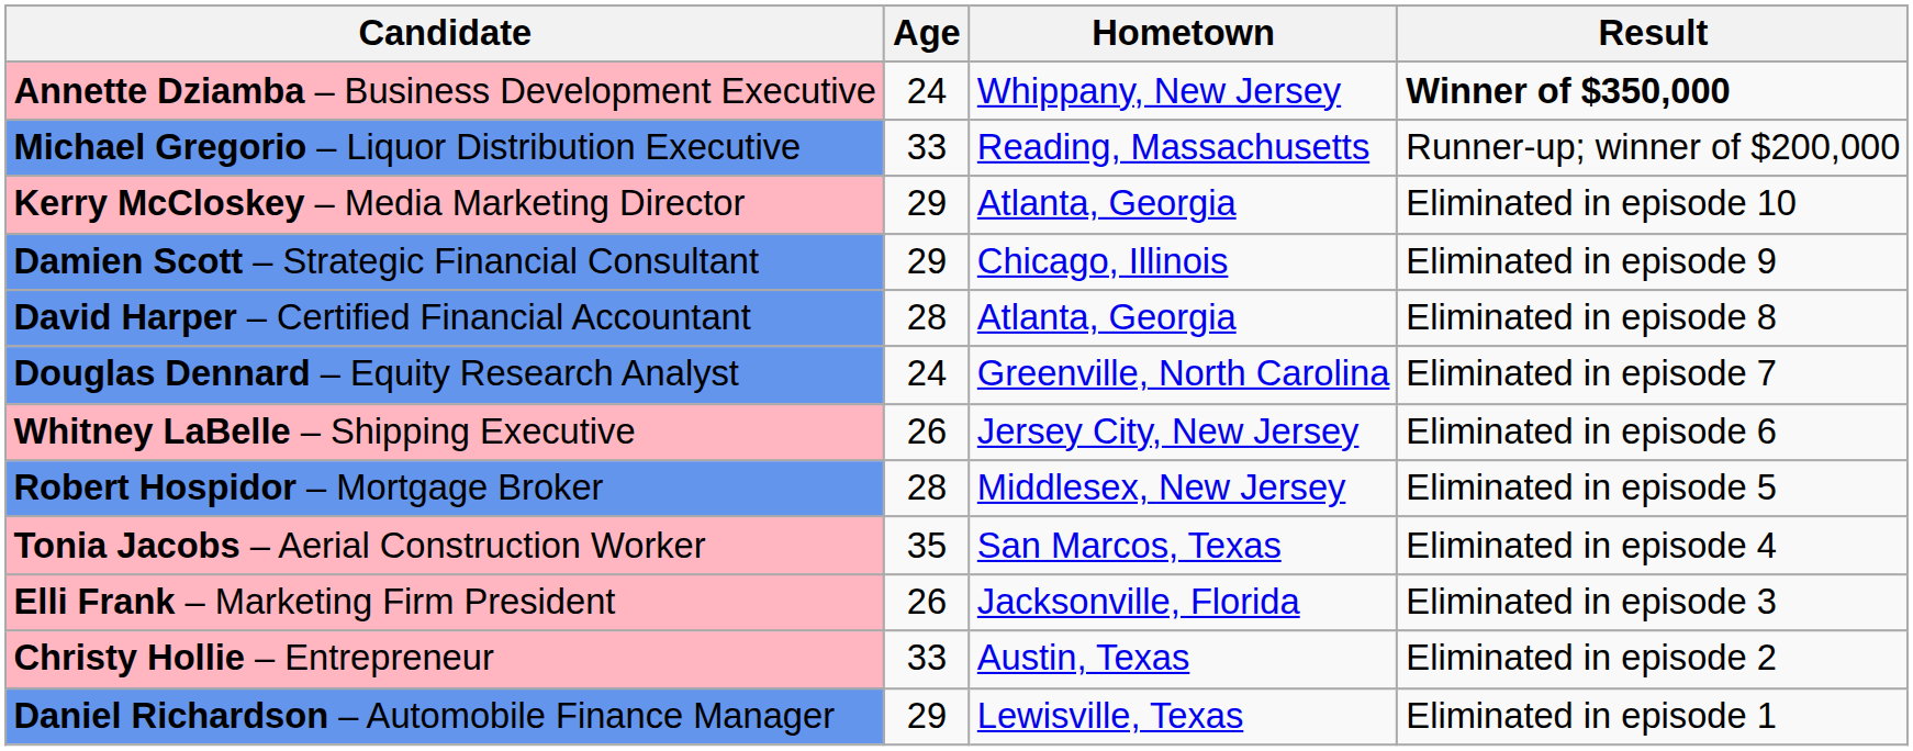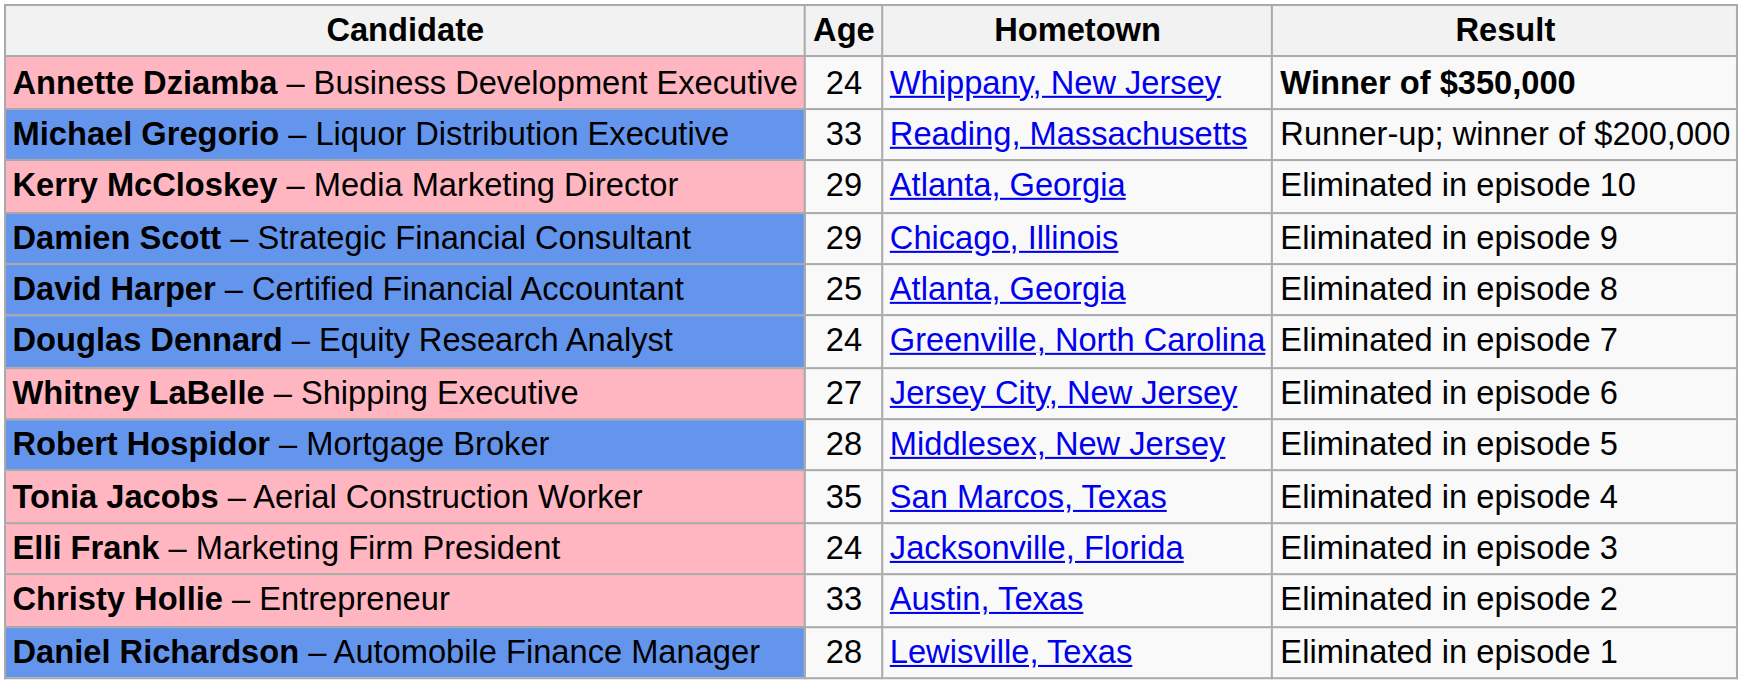 <table class="wikitable">
 <tr>
 <th>Candidate</th>
 <th>Age</th>
 <th>Hometown</th>
 <th>Result</th>
 </tr>
 <tr>
 <td bgcolor="#FFB6C1"><strong>Annette Dziamba</strong> – Business Development Executive</td>
 <td align="center">24</td>
 <td><a href='#'>Whippany, New Jersey</a></td>
 <td><strong>Winner of $350,000</strong></td>
 </tr>
 <tr>
 <td bgcolor="#6495ED"><strong>Michael Gregorio</strong> – Liquor Distribution Executive</td>
 <td align="center">33</td>
 <td><a href='#'>Reading, Massachusetts</a></td>
 <td>Runner-up; winner of $200,000</td>
 </tr>
 <tr>
 <td bgcolor="#FFB6C1"><strong>Kerry McCloskey</strong> – Media Marketing Director</td>
 <td align="center">29</td>
 <td><a href='#'>Atlanta, Georgia</a></td>
 <td>Eliminated in episode 10</td>
 </tr>
 <tr>
 <td bgcolor="#6495ED"><strong>Damien Scott</strong> – Strategic Financial Consultant</td>
 <td align="center">29</td>
 <td><a href='#'>Chicago, Illinois</a></td>
 <td>Eliminated in episode 9</td>
 </tr>
 <tr>
 <td bgcolor="#6495ED"><strong>David Harper</strong> – Certified Financial Accountant</td>
-<td align="center">28</td>
+<td align="center">25</td>
 <td><a href='#'>Atlanta, Georgia</a></td>
 <td>Eliminated in episode 8</td>
 </tr>
 <tr>
 <td bgcolor="#6495ED"><strong>Douglas Dennard</strong> – Equity Research Analyst</td>
 <td align="center">24</td>
 <td><a href='#'>Greenville, North Carolina</a></td>
 <td>Eliminated in episode 7</td>
 </tr>
 <tr>
 <td bgcolor="#FFB6C1"><strong>Whitney LaBelle</strong> – Shipping Executive</td>
-<td align="center">26</td>
+<td align="center">27</td>
 <td><a href='#'>Jersey City, New Jersey</a></td>
 <td>Eliminated in episode 6</td>
 </tr>
 <tr>
 <td bgcolor="#6495ED"><strong>Robert Hospidor</strong> – Mortgage Broker</td>
 <td align="center">28</td>
 <td><a href='#'>Middlesex, New Jersey</a></td>
 <td>Eliminated in episode 5</td>
 </tr>
 <tr>
 <td bgcolor="#FFB6C1"><strong>Tonia Jacobs</strong> – Aerial Construction Worker</td>
 <td align="center">35</td>
 <td><a href='#'>San Marcos, Texas</a></td>
 <td>Eliminated in episode 4</td>
 </tr>
 <tr>
 <td bgcolor="#FFB6C1"><strong>Elli Frank</strong> – Marketing Firm President</td>
-<td align="center">26</td>
+<td align="center">24</td>
 <td><a href='#'>Jacksonville, Florida</a></td>
 <td>Eliminated in episode 3</td>
 </tr>
 <tr>
 <td bgcolor="#FFB6C1"><strong>Christy Hollie</strong> – Entrepreneur</td>
 <td align="center">33</td>
 <td><a href='#'>Austin, Texas</a></td>
 <td>Eliminated in episode 2</td>
 </tr>
 <tr>
 <td bgcolor="#6495ED"><strong>Daniel Richardson</strong> – Automobile Finance Manager</td>
-<td align="center">29</td>
+<td align="center">28</td>
 <td><a href='#'>Lewisville, Texas</a></td>
 <td>Eliminated in episode 1</td>
 </tr>
 </table>
